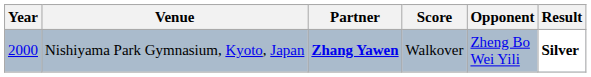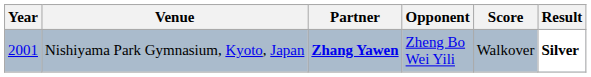 <table class="sortable wikitable" style="font-size: 90%;">
 <tr>
 <th>Year</th>
 <th>Venue</th>
 <th>Partner</th>
+<th>Opponent</th>
 <th>Score</th>
-<th>Opponent</th>
 <th>Result</th>
 </tr>
 <tr style="background:#AABBCC">
-<td align="center"><a href='#'>2000</a></td>
+<td align="center"><a href='#'>2001</a></td>
 <td align="left">Nishiyama Park Gymnasium, <a href='#'>Kyoto</a>, <a href='#'>Japan</a></td>
 <td align="left"><strong> <a href='#'>Zhang Yawen</a></strong></td>
+<td align="left"> <a href='#'>Zheng Bo</a> <br>  <a href='#'>Wei Yili</a></td>
 <td align="left">Walkover</td>
-<td align="left"> <a href='#'>Zheng Bo</a> <br>  <a href='#'>Wei Yili</a></td>
 <td style="text-align:left; background:white"> <strong>Silver</strong></td>
 </tr>
 </table>
